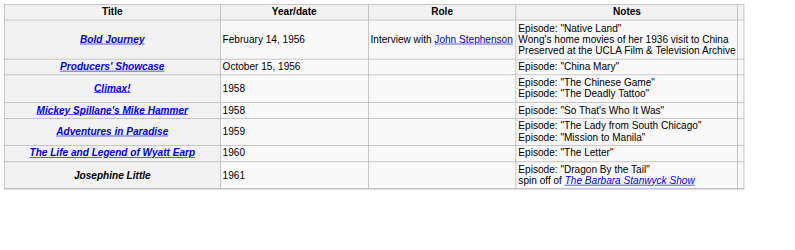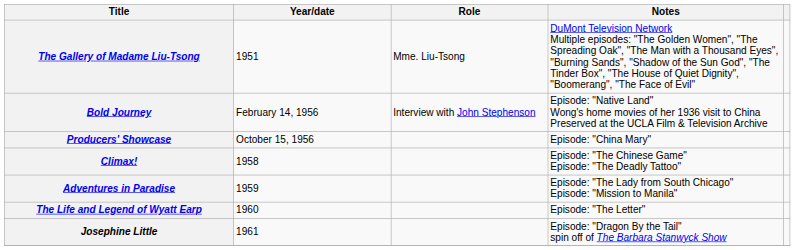 <table class="wikitable sortable plainrowheaders">
 <tr>
 <th scope="col">Title</th>
 <th scope="col"width = 20%>Year/date</th>
 <th scope="col" width = 20% class="unsortable">Role</th>
 <th scope="col" width = 30% class="unsortable">Notes</th>
 <th scope="col" class="unsortable"></th>
+</tr>
+<tr>
+<th scope="row"><em><a href='#'>The Gallery of Madame Liu-Tsong</a></em></th>
+<td>1951</td>
+<td>Mme. Liu-Tsong</td>
+<td><a href='#'>DuMont Television Network</a><br>Multiple episodes: "The Golden Women", "The Spreading Oak", "The Man with a Thousand Eyes", "Burning Sands", "Shadow of the Sun God", "The Tinder Box", "The House of Quiet Dignity", "Boomerang", "The Face of Evil"</td>
+<td align="center"></td>
 </tr>
 <tr>
 <th scope="row"><em><a href='#'>Bold Journey</a></em></th>
 <td>February 14, 1956</td>
 <td>Interview with <a href='#'>John Stephenson</a></td>
 <td>Episode: "Native Land"<br>Wong's home movies of her 1936 visit to China<br>Preserved at the UCLA Film & Television Archive</td>
 <td align="center"></td>
 </tr>
 <tr>
 <th scope="row"><em><a href='#'>Producers' Showcase</a></em></th>
 <td>October 15, 1956</td>
 <td></td>
 <td>Episode: "China Mary"</td>
 <td align="center"></td>
 </tr>
 <tr>
 <th scope="row"><em><a href='#'>Climax!</a></em></th>
 <td>1958</td>
 <td></td>
 <td>Episode: "The Chinese Game" <br>Episode: "The Deadly Tattoo"</td>
-<td align="center"></td>
-</tr>
-<tr>
-<th scope="row"><em><a href='#'>Mickey Spillane's Mike Hammer</a></em></th>
-<td>1958</td>
-<td></td>
-<td>Episode: "So That's Who It Was"</td>
 <td align="center"></td>
 </tr>
 <tr>
 <th scope="row"><em><a href='#'>Adventures in Paradise</a></em></th>
 <td>1959</td>
 <td></td>
 <td>Episode: "The Lady from South Chicago"<br>Episode: "Mission to Manila"</td>
 <td align="center"></td>
 </tr>
 <tr>
 <th scope="row"><em><a href='#'>The Life and Legend of Wyatt Earp</a></em></th>
 <td>1960</td>
 <td></td>
 <td>Episode: "The Letter"</td>
 <td align="center"></td>
 </tr>
 <tr>
 <th scope="row"><em>Josephine Little</em></th>
 <td>1961</td>
 <td></td>
 <td>Episode: "Dragon By the Tail"<br> spin off of <em><a href='#'>The Barbara Stanwyck Show</a></em></td>
 <td align="center"></td>
 </tr>
 <tr>
 </tr>
 </table>
